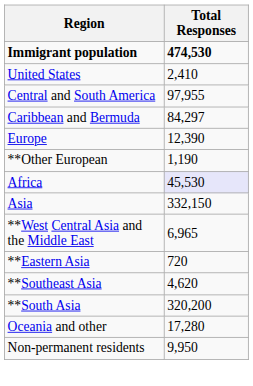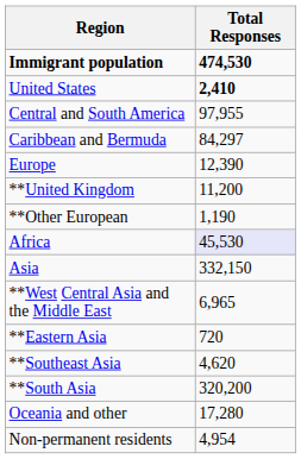 <table class="wikitable" style="width: 18em; float: right;">
 <tr>
 <th>Region</th>
 <th>Total Responses</th>
 </tr>
 <tr>
 <td><strong>Immigrant population</strong></td>
 <td><strong>474,530</strong></td>
 </tr>
 <tr>
 <td><a href='#'>United States</a></td>
-<td>2,410</td>
+<td><strong>2,410</strong></td>
 </tr>
 <tr>
 <td><a href='#'>Central</a> and <a href='#'>South America</a></td>
 <td>97,955</td>
 </tr>
 <tr>
 <td><a href='#'>Caribbean</a> and <a href='#'>Bermuda</a></td>
 <td>84,297</td>
 </tr>
 <tr>
 <td><a href='#'>Europe</a></td>
 <td>12,390</td>
+</tr>
+<tr>
+<td>**<a href='#'>United Kingdom</a></td>
+<td>11,200</td>
 </tr>
 <tr>
 <td>**Other European</td>
 <td>1,190</td>
 </tr>
 <tr>
 <td><a href='#'>Africa</a></td>
 <td style="background: lavender;">45,530</td>
 </tr>
 <tr>
 <td><a href='#'>Asia</a></td>
 <td>332,150</td>
 </tr>
 <tr>
 <td>**<a href='#'>West</a> <a href='#'>Central Asia</a> and the <a href='#'>Middle East</a></td>
 <td>6,965</td>
 </tr>
 <tr>
 <td>**<a href='#'>Eastern Asia</a></td>
 <td>720</td>
 </tr>
 <tr>
 <td>**<a href='#'>Southeast Asia</a></td>
 <td>4,620</td>
 </tr>
 <tr>
 <td>**<a href='#'>South Asia</a></td>
 <td>320,200</td>
 </tr>
 <tr>
 <td><a href='#'>Oceania</a> and other</td>
 <td>17,280</td>
 </tr>
 <tr>
 <td>Non-permanent residents</td>
-<td>9,950</td>
+<td>4,954</td>
 </tr>
 </table>
